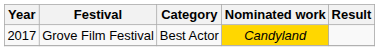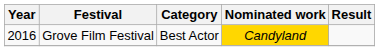 <table class="wikitable sortable plainrowheaders" style="text-align:center;">
 <tr>
 <th>Year</th>
 <th>Festival</th>
 <th>Category</th>
 <th>Nominated work</th>
 <th>Result</th>
 </tr>
 <tr>
-<td>2017</td>
+<td>2016</td>
 <td>Grove Film Festival</td>
 <td>Best Actor</td>
 <td style="background: gold;"><em>Candyland</em></td>
 <td></td>
 </tr>
 <tr>
 </tr>
 </table>
